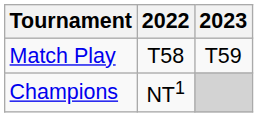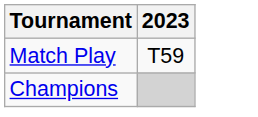 <table class="wikitable" style="text-align:center;">
 <tr>
 <th>Tournament</th>
-<th>2022</th>
 <th>2023</th>
 </tr>
 <tr>
 <td align="left"><a href='#'>Match Play</a></td>
-<td>T58</td>
 <td>T59</td>
 </tr>
 <tr>
 <td align="left"><a href='#'>Champions</a></td>
-<td>NT<sup>1</sup></td>
 <td colspan=1 style="background:#D3D3D3;"></td>
 </tr>
 </table>
